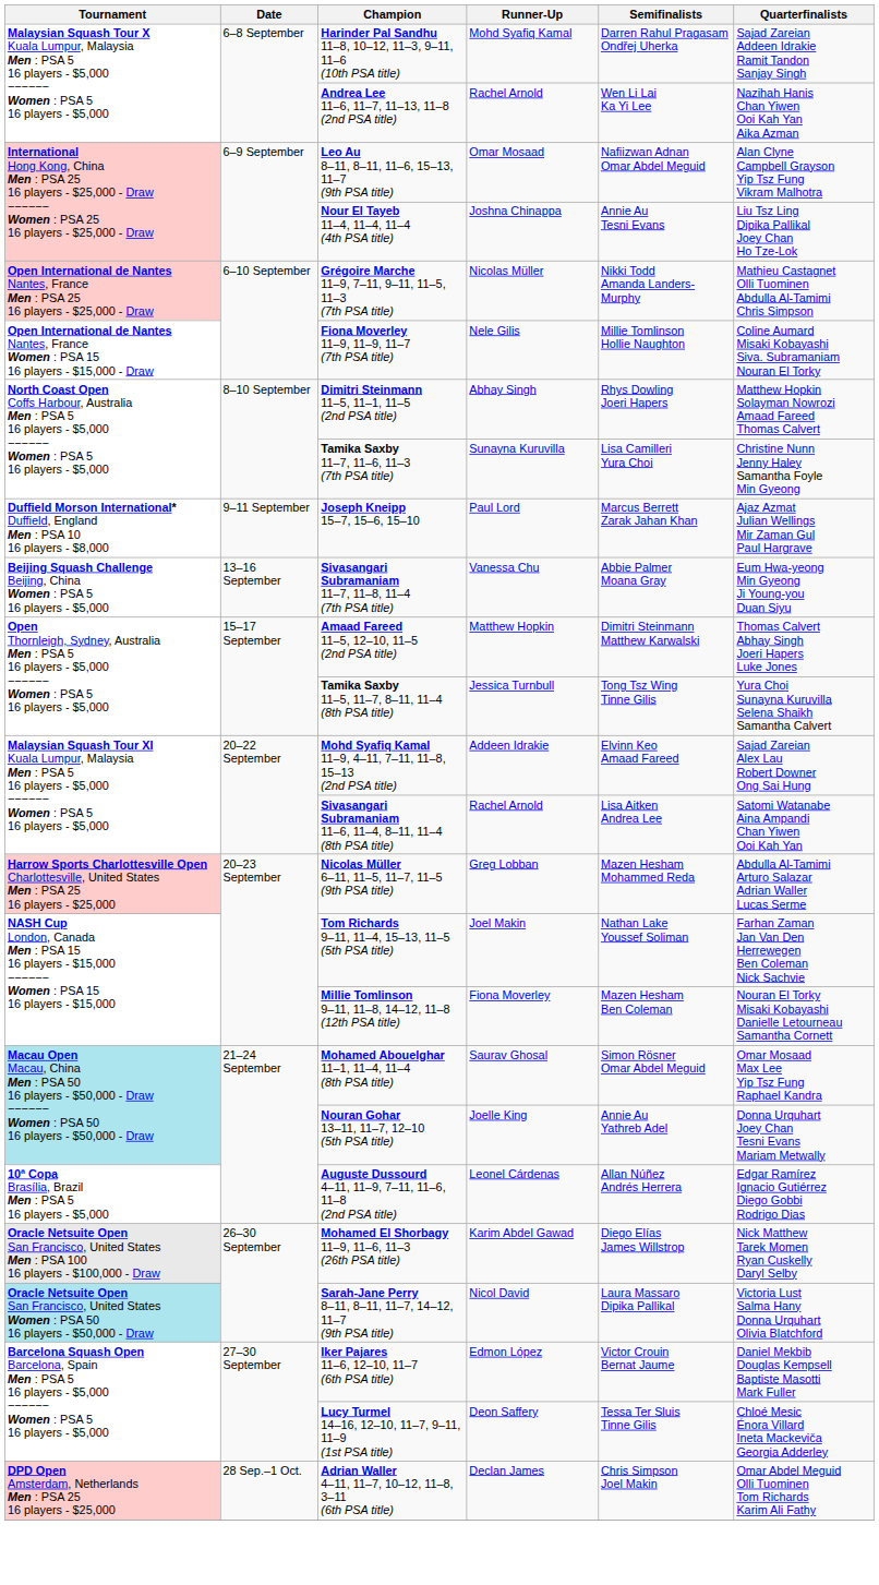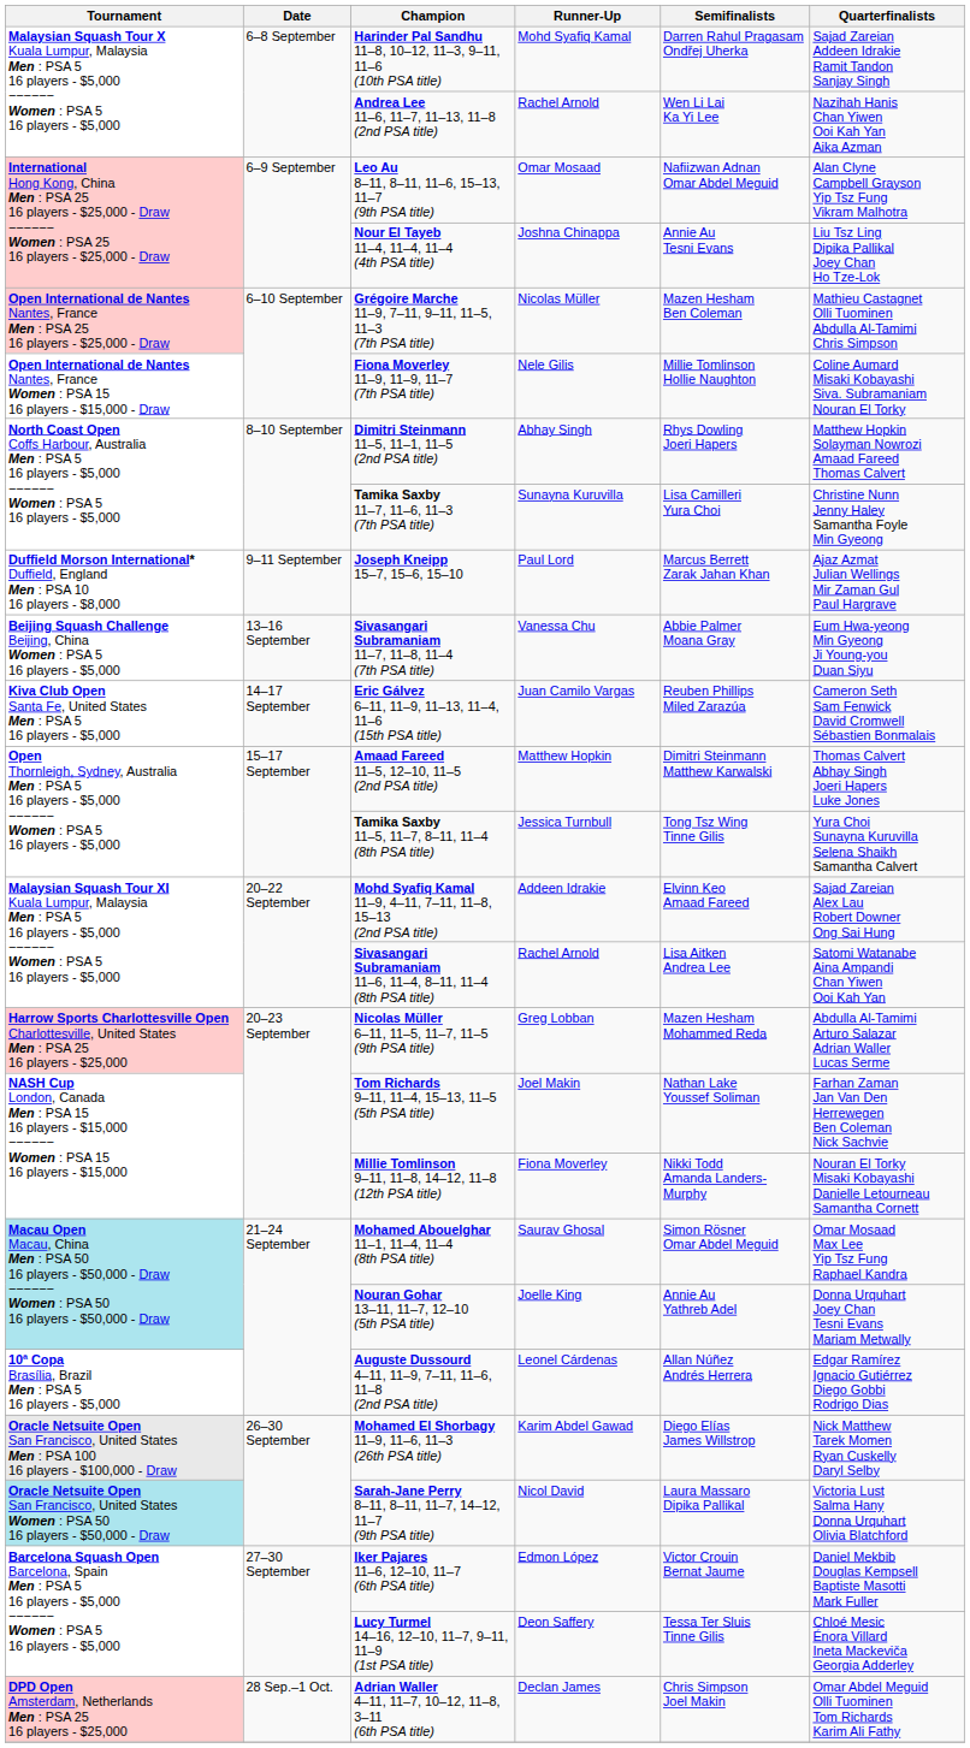 <table class="wikitable" style="font-size:88%">
 <tr>
 <th width=250>Tournament</th>
 <th width=110>Date</th>
 <th width=170>Champion</th>
 <th width=150>Runner-Up</th>
 <th width=155>Semifinalists</th>
 <th width=160>Quarterfinalists</th>
 </tr>
 <tr valign=top>
 <td rowspan=2 style="background:#fff;"><strong><a href='#'>Malaysian Squash Tour X</a></strong><br> <a href='#'>Kuala Lumpur</a>, Malaysia<br><strong> <em>Men</em> </strong>: PSA 5<br>16 players - $5,000<br>−−−−−−<br><strong> <em>Women</em> </strong>: PSA 5<br>16 players - $5,000</td>
 <td rowspan=2>6–8 September</td>
 <td> <strong><a href='#'>Harinder Pal Sandhu</a></strong><br>11–8, 10–12, 11–3, 9–11, 11–6<br><em>(10th PSA title)</em></td>
 <td> <a href='#'>Mohd Syafiq Kamal</a></td>
 <td> <a href='#'>Darren Rahul Pragasam</a><br> <a href='#'>Ondřej Uherka</a></td>
 <td> <a href='#'>Sajad Zareian</a><br> <a href='#'>Addeen Idrakie</a><br> <a href='#'>Ramit Tandon</a><br> <a href='#'>Sanjay Singh</a></td>
 </tr>
 <tr valign=top>
 <td> <strong><a href='#'>Andrea Lee</a></strong><br>11–6, 11–7, 11–13, 11–8<br><em>(2nd PSA title)</em></td>
 <td> <a href='#'>Rachel Arnold</a></td>
 <td> <a href='#'>Wen Li Lai</a><br> <a href='#'>Ka Yi Lee</a></td>
 <td> <a href='#'>Nazihah Hanis</a><br> <a href='#'>Chan Yiwen</a><br> <a href='#'>Ooi Kah Yan</a><br> <a href='#'>Aika Azman</a></td>
 </tr>
 <tr valign=top>
 <td rowspan=2 style="background:#ffcccc;"><strong><a href='#'> International</a></strong><br> <a href='#'>Hong Kong</a>, China<br><strong> <em>Men</em> </strong>: PSA 25<br>16 players - $25,000 - <a href='#'>Draw</a><br>−−−−−−<br><strong> <em>Women</em> </strong>: PSA 25<br>16 players - $25,000 - <a href='#'>Draw</a></td>
 <td rowspan=2>6–9 September</td>
 <td> <strong><a href='#'>Leo Au</a></strong><br>8–11, 8–11, 11–6, 15–13, 11–7<br><em>(9th PSA title)</em></td>
 <td> <a href='#'>Omar Mosaad</a></td>
 <td> <a href='#'>Nafiizwan Adnan</a><br> <a href='#'>Omar Abdel Meguid</a></td>
 <td> <a href='#'>Alan Clyne</a><br> <a href='#'>Campbell Grayson</a><br> <a href='#'>Yip Tsz Fung</a><br> <a href='#'>Vikram Malhotra</a></td>
 </tr>
 <tr valign=top>
 <td> <strong><a href='#'>Nour El Tayeb</a></strong><br>11–4, 11–4, 11–4<br><em>(4th PSA title)</em></td>
 <td> <a href='#'>Joshna Chinappa</a></td>
 <td> <a href='#'>Annie Au</a><br> <a href='#'>Tesni Evans</a></td>
 <td> <a href='#'>Liu Tsz Ling</a><br> <a href='#'>Dipika Pallikal</a><br> <a href='#'>Joey Chan</a><br> <a href='#'>Ho Tze-Lok</a></td>
 </tr>
 <tr valign=top>
 <td style="background:#ffcccc;"><strong><a href='#'>Open International de Nantes</a></strong><br> <a href='#'>Nantes</a>, France<br><strong> <em>Men</em> </strong>: PSA 25<br>16 players - $25,000 - <a href='#'>Draw</a></td>
 <td rowspan=2>6–10 September</td>
 <td> <strong><a href='#'>Grégoire Marche</a></strong><br>11–9, 7–11, 9–11, 11–5, 11–3<br><em>(7th PSA title)</em></td>
 <td> <a href='#'>Nicolas Müller</a></td>
-<td> <a href='#'>Nikki Todd</a><br> <a href='#'>Amanda Landers-Murphy</a></td>
+<td> <a href='#'>Mazen Hesham</a><br> <a href='#'>Ben Coleman</a></td>
 <td> <a href='#'>Mathieu Castagnet</a><br> <a href='#'>Olli Tuominen</a><br> <a href='#'>Abdulla Al-Tamimi</a><br> <a href='#'>Chris Simpson</a></td>
 </tr>
 <tr valign=top>
 <td style="background:#fff;"><strong><a href='#'>Open International de Nantes</a></strong><br> <a href='#'>Nantes</a>, France<br><strong> <em>Women</em> </strong>: PSA 15<br>16 players - $15,000 - <a href='#'>Draw</a></td>
 <td> <strong><a href='#'>Fiona Moverley</a></strong><br>11–9, 11–9, 11–7<br><em>(7th PSA title)</em></td>
 <td> <a href='#'>Nele Gilis</a></td>
 <td> <a href='#'>Millie Tomlinson</a><br> <a href='#'>Hollie Naughton</a></td>
 <td> <a href='#'>Coline Aumard</a><br> <a href='#'>Misaki Kobayashi</a><br> <a href='#'>Siva. Subramaniam</a><br> <a href='#'>Nouran El Torky</a></td>
 </tr>
 <tr valign=top>
 <td rowspan=2 style="background:#fff;"><strong><a href='#'>North Coast Open</a></strong><br> <a href='#'>Coffs Harbour</a>, Australia<br><strong> <em>Men</em> </strong>: PSA 5<br>16 players - $5,000<br>−−−−−−<br><strong> <em>Women</em> </strong>: PSA 5<br>16 players - $5,000</td>
 <td rowspan=2>8–10 September</td>
 <td> <strong><a href='#'>Dimitri Steinmann</a></strong><br>11–5, 11–1, 11–5<br><em>(2nd PSA title)</em></td>
 <td> <a href='#'>Abhay Singh</a></td>
 <td> <a href='#'>Rhys Dowling</a><br> <a href='#'>Joeri Hapers</a></td>
 <td> <a href='#'>Matthew Hopkin</a><br> <a href='#'>Solayman Nowrozi</a><br> <a href='#'>Amaad Fareed</a><br> <a href='#'>Thomas Calvert</a></td>
 </tr>
 <tr valign=top>
 <td> <strong>Tamika Saxby</strong><br>11–7, 11–6, 11–3<br><em>(7th PSA title)</em></td>
 <td> <a href='#'>Sunayna Kuruvilla</a></td>
 <td> <a href='#'>Lisa Camilleri</a><br> <a href='#'>Yura Choi</a></td>
 <td> <a href='#'>Christine Nunn</a><br> <a href='#'>Jenny Haley</a><br> Samantha Foyle<br> <a href='#'>Min Gyeong</a></td>
 </tr>
 <tr valign=top>
 <td style="background:#fff;"><strong><a href='#'>Duffield Morson International</a>*</strong><br> <a href='#'>Duffield</a>, England<br><strong> <em>Men</em> </strong>: PSA 10<br>16 players - $8,000</td>
 <td>9–11 September</td>
 <td> <strong><a href='#'>Joseph Kneipp</a></strong><br>15–7, 15–6, 15–10</td>
 <td> <a href='#'>Paul Lord</a></td>
 <td> <a href='#'>Marcus Berrett</a><br> <a href='#'>Zarak Jahan Khan</a></td>
 <td> <a href='#'>Ajaz Azmat</a><br> <a href='#'>Julian Wellings</a><br> <a href='#'>Mir Zaman Gul</a><br> <a href='#'>Paul Hargrave</a></td>
 </tr>
 <tr valign=top>
 <td style="background:#fff;"><strong><a href='#'>Beijing Squash Challenge</a></strong><br> <a href='#'>Beijing</a>, China<br><strong> <em>Women</em> </strong>: PSA 5<br>16 players - $5,000</td>
 <td>13–16 September</td>
 <td> <strong><a href='#'>Sivasangari Subramaniam</a></strong><br>11–7, 11–8, 11–4<br><em>(7th PSA title)</em></td>
 <td> <a href='#'>Vanessa Chu</a></td>
 <td> <a href='#'>Abbie Palmer</a><br> <a href='#'>Moana Gray</a></td>
 <td> <a href='#'>Eum Hwa-yeong</a><br> <a href='#'>Min Gyeong</a><br> <a href='#'>Ji Young-you</a><br> <a href='#'>Duan Siyu</a></td>
+</tr>
+<tr valign=top>
+<td style="background:#fff;"><strong><a href='#'>Kiva Club Open</a></strong><br> <a href='#'>Santa Fe</a>, United States<br><strong> <em>Men</em> </strong>: PSA 5<br>16 players - $5,000</td>
+<td>14–17 September</td>
+<td> <strong><a href='#'>Eric Gálvez</a></strong><br>6–11, 11–9, 11–13, 11–4, 11–6<br><em>(15th PSA title)</em></td>
+<td> <a href='#'>Juan Camilo Vargas</a></td>
+<td> <a href='#'>Reuben Phillips</a><br> <a href='#'>Miled Zarazúa</a></td>
+<td> <a href='#'>Cameron Seth</a><br> <a href='#'>Sam Fenwick</a><br> <a href='#'>David Cromwell</a><br> <a href='#'>Sébastien Bonmalais</a></td>
 </tr>
 <tr valign=top>
 <td rowspan=2 style="background:#fff;"><strong><a href='#'> Open</a></strong><br> <a href='#'>Thornleigh, Sydney</a>, Australia<br><strong> <em>Men</em> </strong>: PSA 5<br>16 players - $5,000<br>−−−−−−<br><strong> <em>Women</em> </strong>: PSA 5<br>16 players - $5,000</td>
 <td rowspan=2>15–17 September</td>
 <td> <strong><a href='#'>Amaad Fareed</a></strong><br>11–5, 12–10, 11–5<br><em>(2nd PSA title)</em></td>
 <td> <a href='#'>Matthew Hopkin</a></td>
 <td> <a href='#'>Dimitri Steinmann</a><br> <a href='#'>Matthew Karwalski</a></td>
 <td> <a href='#'>Thomas Calvert</a><br> <a href='#'>Abhay Singh</a><br> <a href='#'>Joeri Hapers</a><br> <a href='#'>Luke Jones</a></td>
 </tr>
 <tr valign=top>
 <td> <strong>Tamika Saxby</strong><br>11–5, 11–7, 8–11, 11–4<br><em>(8th PSA title)</em></td>
 <td> <a href='#'>Jessica Turnbull</a></td>
 <td> <a href='#'>Tong Tsz Wing</a><br> <a href='#'>Tinne Gilis</a></td>
 <td> <a href='#'>Yura Choi</a><br> <a href='#'>Sunayna Kuruvilla</a><br> <a href='#'>Selena Shaikh</a><br> Samantha Calvert</td>
 </tr>
 <tr valign=top>
 <td rowspan=2 style="background:#fff;"><strong><a href='#'>Malaysian Squash Tour XI</a></strong><br> <a href='#'>Kuala Lumpur</a>, Malaysia<br><strong> <em>Men</em> </strong>: PSA 5<br>16 players - $5,000<br>−−−−−−<br><strong> <em>Women</em> </strong>: PSA 5<br>16 players - $5,000</td>
 <td rowspan=2>20–22 September</td>
 <td> <strong><a href='#'>Mohd Syafiq Kamal</a></strong><br>11–9, 4–11, 7–11, 11–8, 15–13<br><em>(2nd PSA title)</em></td>
 <td> <a href='#'>Addeen Idrakie</a></td>
 <td> <a href='#'>Elvinn Keo</a><br> <a href='#'>Amaad Fareed</a></td>
 <td> <a href='#'>Sajad Zareian</a><br> <a href='#'>Alex Lau</a><br> <a href='#'>Robert Downer</a><br> <a href='#'>Ong Sai Hung</a></td>
 </tr>
 <tr valign=top>
 <td> <strong><a href='#'>Sivasangari Subramaniam</a></strong><br>11–6, 11–4, 8–11, 11–4<br><em>(8th PSA title)</em></td>
 <td> <a href='#'>Rachel Arnold</a></td>
 <td> <a href='#'>Lisa Aitken</a><br> <a href='#'>Andrea Lee</a></td>
 <td> <a href='#'>Satomi Watanabe</a><br> <a href='#'>Aina Ampandi</a><br> <a href='#'>Chan Yiwen</a><br> <a href='#'>Ooi Kah Yan</a></td>
 </tr>
 <tr valign=top>
 <td style="background:#ffcccc;"><strong><a href='#'>Harrow Sports Charlottesville Open</a></strong><br> <a href='#'>Charlottesville</a>, United States<br><strong> <em>Men</em> </strong>: PSA 25<br>16 players - $25,000</td>
 <td rowspan=3>20–23 September</td>
 <td> <strong><a href='#'>Nicolas Müller</a></strong><br>6–11, 11–5, 11–7, 11–5<br><em>(9th PSA title)</em></td>
 <td> <a href='#'>Greg Lobban</a></td>
 <td> <a href='#'>Mazen Hesham</a><br> <a href='#'>Mohammed Reda</a></td>
 <td> <a href='#'>Abdulla Al-Tamimi</a><br> <a href='#'>Arturo Salazar</a><br> <a href='#'>Adrian Waller</a><br> <a href='#'>Lucas Serme</a></td>
 </tr>
 <tr valign=top>
 <td rowspan=2 style="background:#fff;"><strong><a href='#'>NASH Cup</a></strong><br> <a href='#'>London</a>, Canada<br><strong> <em>Men</em> </strong>: PSA 15<br>16 players - $15,000 <br>−−−−−−<br><strong> <em>Women</em> </strong>: PSA 15<br>16 players - $15,000</td>
 <td> <strong><a href='#'>Tom Richards</a></strong><br>9–11, 11–4, 15–13, 11–5<br><em>(5th PSA title)</em></td>
 <td> <a href='#'>Joel Makin</a></td>
 <td> <a href='#'>Nathan Lake</a><br> <a href='#'>Youssef Soliman</a></td>
 <td> <a href='#'>Farhan Zaman</a><br> <a href='#'>Jan Van Den Herrewegen</a><br> <a href='#'>Ben Coleman</a><br> <a href='#'>Nick Sachvie</a></td>
 </tr>
 <tr valign=top>
 <td> <strong><a href='#'>Millie Tomlinson</a></strong><br>9–11, 11–8, 14–12, 11–8<br><em>(12th PSA title)</em></td>
 <td> <a href='#'>Fiona Moverley</a></td>
-<td> <a href='#'>Mazen Hesham</a><br> <a href='#'>Ben Coleman</a></td>
+<td> <a href='#'>Nikki Todd</a><br> <a href='#'>Amanda Landers-Murphy</a></td>
 <td> <a href='#'>Nouran El Torky</a><br> <a href='#'>Misaki Kobayashi</a><br> <a href='#'>Danielle Letourneau</a><br> <a href='#'>Samantha Cornett</a></td>
 </tr>
 <tr valign=top>
 <td rowspan=2 style="background:#ACE5EE;"><strong><a href='#'>Macau Open</a></strong><br> <a href='#'>Macau</a>, China<br><strong> <em>Men</em> </strong>: PSA 50<br>16 players - $50,000 - <a href='#'>Draw</a><br>−−−−−−<br><strong> <em>Women</em> </strong>: PSA 50<br>16 players - $50,000 - <a href='#'>Draw</a></td>
 <td rowspan=3>21–24 September</td>
 <td> <strong><a href='#'>Mohamed Abouelghar</a></strong><br>11–1, 11–4, 11–4<br><em>(8th PSA title)</em></td>
 <td> <a href='#'>Saurav Ghosal</a></td>
 <td> <a href='#'>Simon Rösner</a><br> <a href='#'>Omar Abdel Meguid</a></td>
 <td> <a href='#'>Omar Mosaad</a><br> <a href='#'>Max Lee</a><br> <a href='#'>Yip Tsz Fung</a><br> <a href='#'>Raphael Kandra</a></td>
 </tr>
 <tr valign=top>
 <td> <strong><a href='#'>Nouran Gohar</a></strong><br>13–11, 11–7, 12–10<br><em>(5th PSA title)</em></td>
 <td> <a href='#'>Joelle King</a></td>
 <td> <a href='#'>Annie Au</a><br> <a href='#'>Yathreb Adel</a></td>
 <td> <a href='#'>Donna Urquhart</a><br> <a href='#'>Joey Chan</a><br> <a href='#'>Tesni Evans</a><br> <a href='#'>Mariam Metwally</a></td>
 </tr>
 <tr valign=top>
 <td style="background:#fff;"><strong><a href='#'>10ª Copa </a></strong><br> <a href='#'>Brasília</a>, Brazil<br><strong> <em>Men</em> </strong>: PSA 5<br>16 players - $5,000</td>
 <td> <strong><a href='#'>Auguste Dussourd</a></strong><br>4–11, 11–9, 7–11, 11–6, 11–8<br><em>(2nd PSA title)</em></td>
 <td> <a href='#'>Leonel Cárdenas</a></td>
 <td> <a href='#'>Allan Núñez</a><br> <a href='#'>Andrés Herrera</a></td>
 <td> <a href='#'>Edgar Ramírez</a><br> <a href='#'>Ignacio Gutiérrez</a><br> <a href='#'>Diego Gobbi</a><br> <a href='#'>Rodrigo Dias</a></td>
 </tr>
 <tr valign=top>
 <td style="background:#E9E9E9;"><strong><a href='#'>Oracle Netsuite Open</a></strong><br> <a href='#'>San Francisco</a>, United States<br><strong> <em>Men</em> </strong>: PSA 100<br>16 players - $100,000 - <a href='#'>Draw</a></td>
 <td rowspan=2>26–30 September</td>
 <td> <strong><a href='#'>Mohamed El Shorbagy</a></strong><br>11–9, 11–6, 11–3<br><em>(26th PSA title)</em></td>
 <td> <a href='#'>Karim Abdel Gawad</a></td>
 <td> <a href='#'>Diego Elías</a><br> <a href='#'>James Willstrop</a></td>
 <td> <a href='#'>Nick Matthew</a><br> <a href='#'>Tarek Momen</a><br> <a href='#'>Ryan Cuskelly</a><br> <a href='#'>Daryl Selby</a></td>
 </tr>
 <tr valign=top>
 <td style="background:#ACE5EE;"><strong><a href='#'>Oracle Netsuite Open</a></strong><br> <a href='#'>San Francisco</a>, United States<br><strong> <em>Women</em> </strong>: PSA 50<br>16 players - $50,000 - <a href='#'>Draw</a></td>
 <td> <strong><a href='#'>Sarah-Jane Perry</a></strong><br>8–11, 8–11, 11–7, 14–12, 11–7<br><em>(9th PSA title)</em></td>
 <td> <a href='#'>Nicol David</a></td>
 <td> <a href='#'>Laura Massaro</a><br> <a href='#'>Dipika Pallikal</a></td>
 <td> <a href='#'>Victoria Lust</a><br> <a href='#'>Salma Hany</a><br> <a href='#'>Donna Urquhart</a><br> <a href='#'>Olivia Blatchford</a></td>
 </tr>
 <tr valign=top>
 <td rowspan=2 style="background:#fff;"><strong><a href='#'>Barcelona Squash Open</a></strong><br> <a href='#'>Barcelona</a>, Spain<br><strong> <em>Men</em> </strong>: PSA 5<br>16 players - $5,000 <br>−−−−−−<br><strong> <em>Women</em> </strong>: PSA 5<br>16 players - $5,000</td>
 <td rowspan=2>27–30 September</td>
 <td> <strong><a href='#'>Iker Pajares</a></strong><br>11–6, 12–10, 11–7<br><em>(6th PSA title)</em></td>
 <td> <a href='#'>Edmon López</a></td>
 <td> <a href='#'>Victor Crouin</a><br> <a href='#'>Bernat Jaume</a></td>
 <td> <a href='#'>Daniel Mekbib</a><br> <a href='#'>Douglas Kempsell</a><br> <a href='#'>Baptiste Masotti</a><br> <a href='#'>Mark Fuller</a></td>
 </tr>
 <tr valign=top>
 <td> <strong><a href='#'>Lucy Turmel</a></strong><br>14–16, 12–10, 11–7, 9–11, 11–9<br><em>(1st PSA title)</em></td>
 <td> <a href='#'>Deon Saffery</a></td>
 <td> <a href='#'>Tessa Ter Sluis</a><br> <a href='#'>Tinne Gilis</a></td>
 <td> <a href='#'>Chloé Mesic</a><br> <a href='#'>Énora Villard</a><br> <a href='#'>Ineta Mackeviča</a><br> <a href='#'>Georgia Adderley</a></td>
 </tr>
 <tr valign=top>
 <td style="background:#ffcccc;"><strong><a href='#'>DPD Open</a></strong><br> <a href='#'>Amsterdam</a>, Netherlands<br><strong> <em>Men</em> </strong>: PSA 25<br>16 players - $25,000</td>
 <td>28 Sep.–1 Oct.</td>
 <td> <strong><a href='#'>Adrian Waller</a></strong><br>4–11, 11–7, 10–12, 11–8, 3–11<br><em>(6th PSA title)</em></td>
 <td> <a href='#'>Declan James</a></td>
 <td> <a href='#'>Chris Simpson</a><br> <a href='#'>Joel Makin</a></td>
 <td> <a href='#'>Omar Abdel Meguid</a><br> <a href='#'>Olli Tuominen</a><br> <a href='#'>Tom Richards</a><br> <a href='#'>Karim Ali Fathy</a></td>
 </tr>
 <tr valign=top>
 </tr>
 </table>
